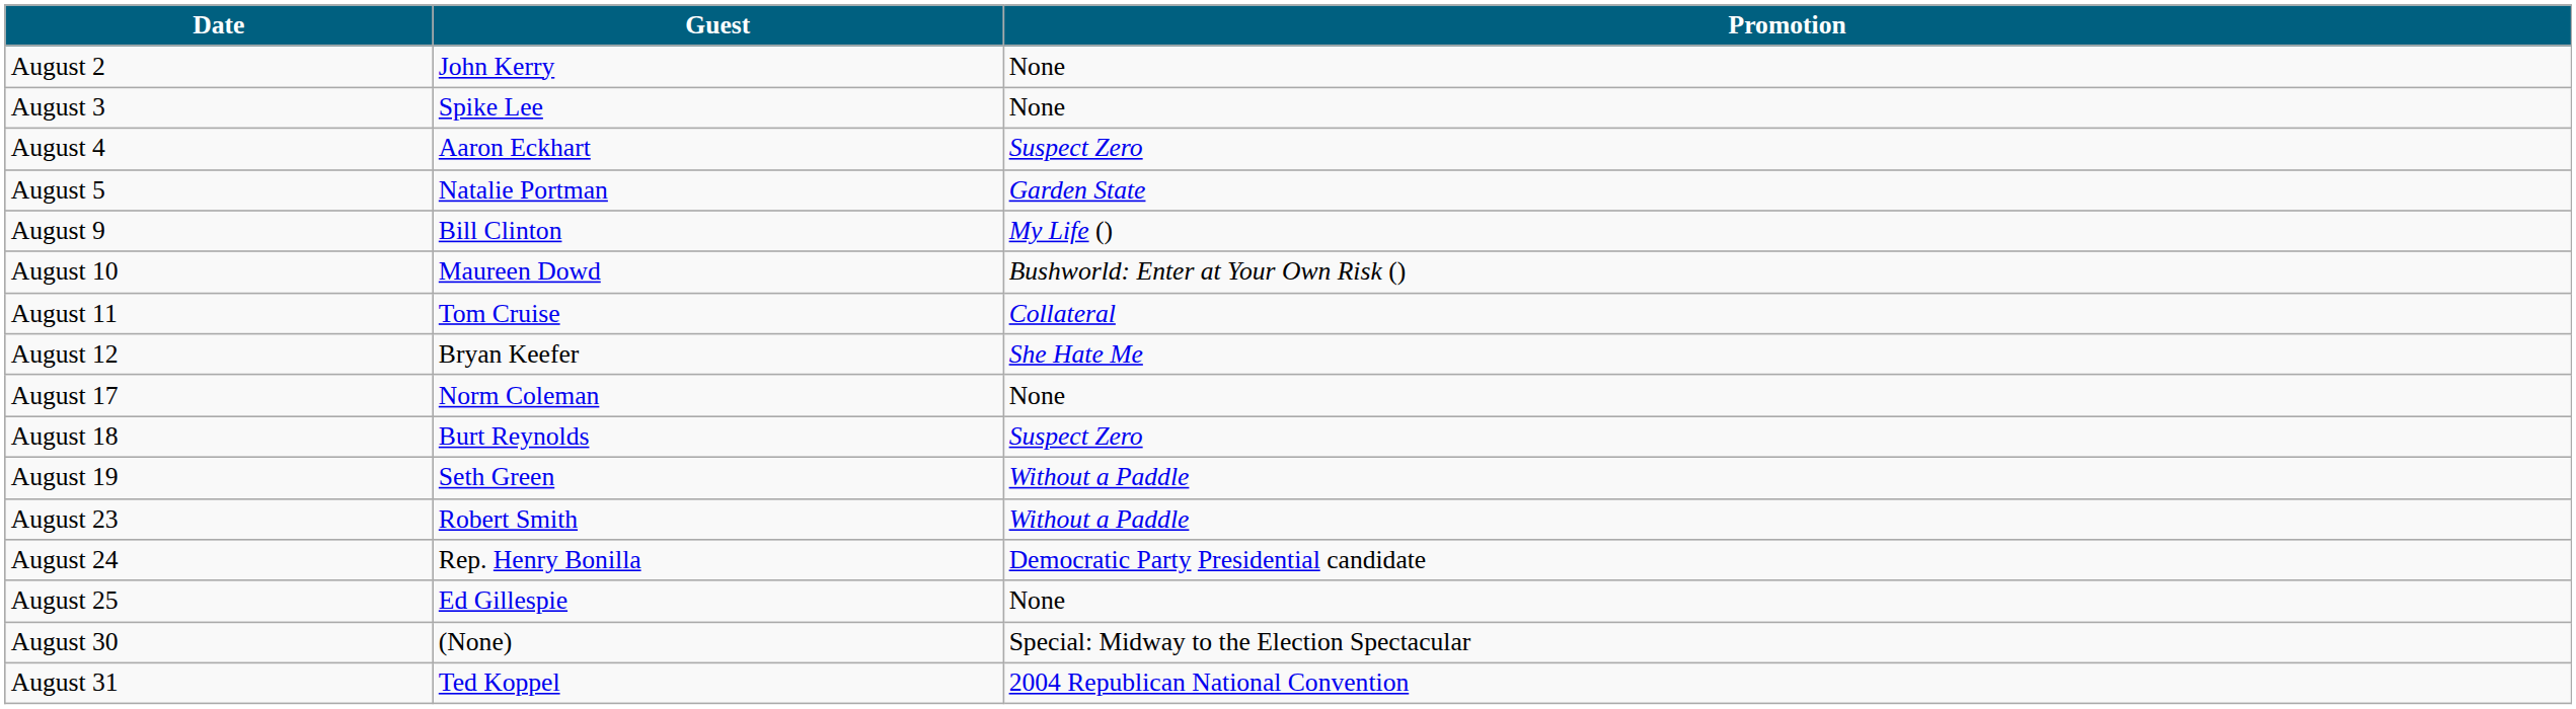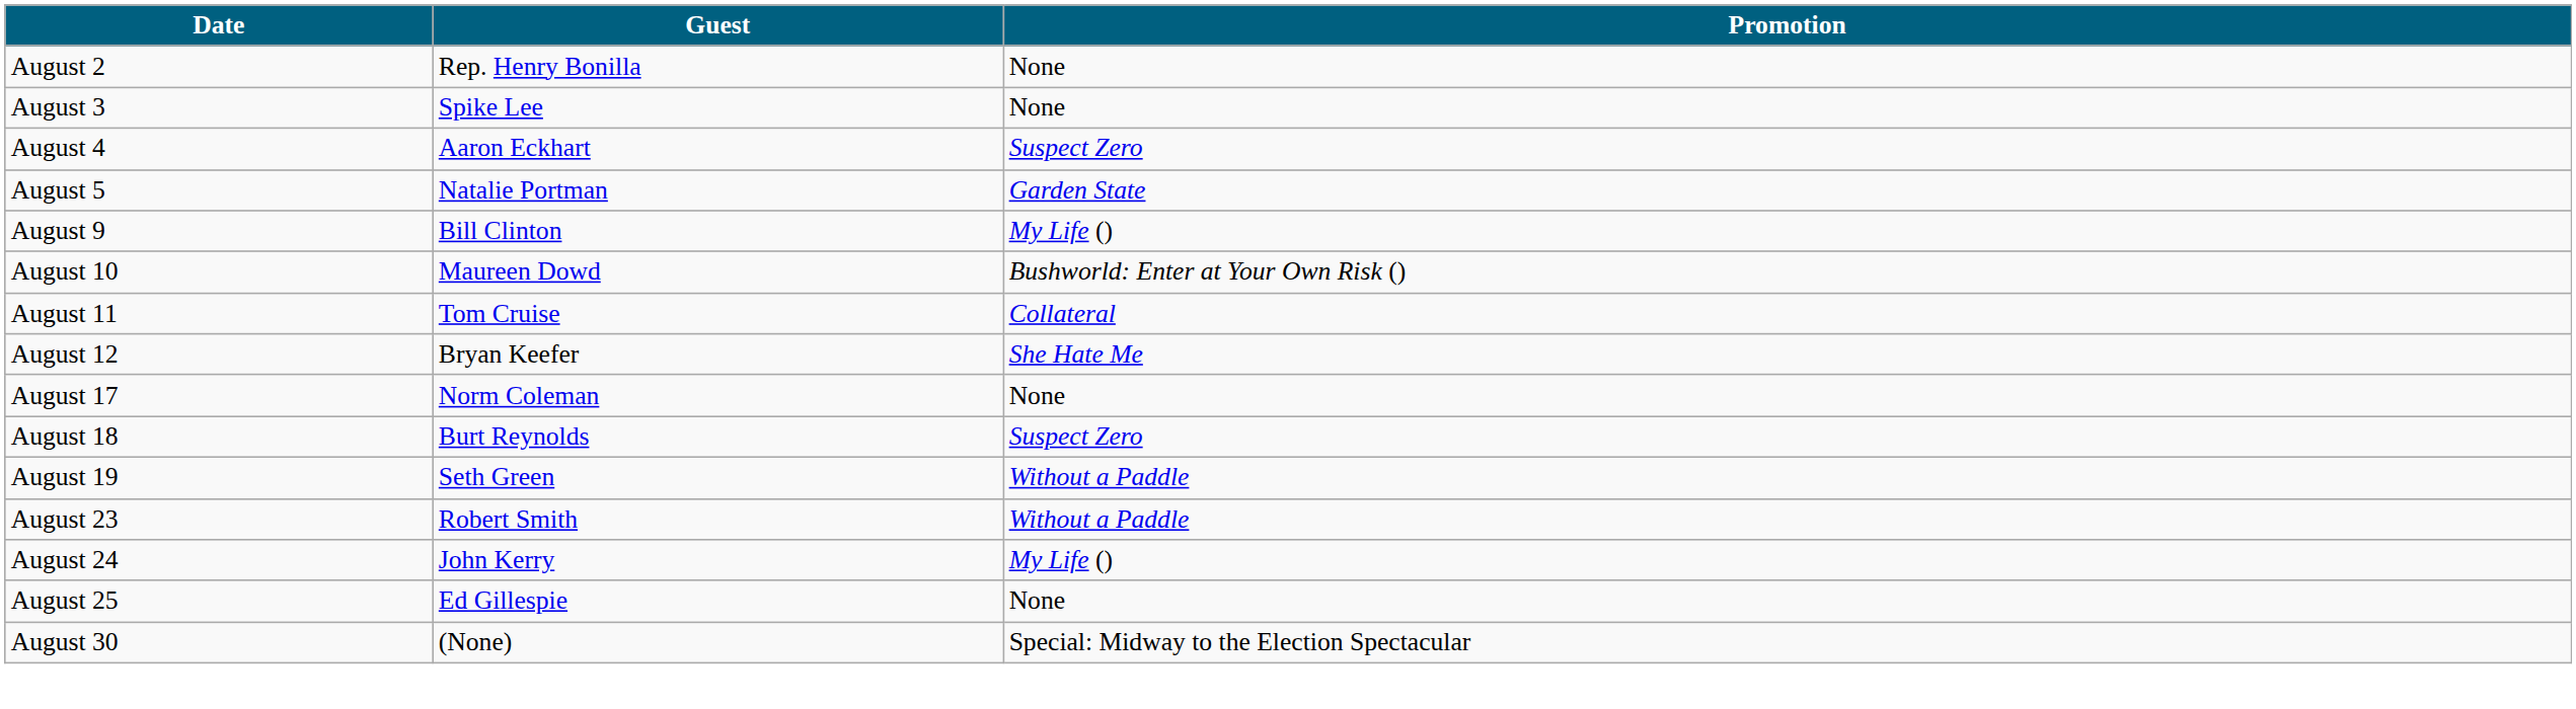 <table class="wikitable" width="100%">
 <tr bgcolor="#CCCCCC">
 <th width="15%" style="background:#006080; color:#FFFFFF">Date</th>
 <th width="20%" style="background:#006080; color:#FFFFFF">Guest</th>
 <th width="55%" style="background:#006080; color:#FFFFFF">Promotion</th>
 </tr>
 <tr>
 <td>August 2</td>
-<td><a href='#'>John Kerry</a></td>
+<td>Rep. <a href='#'>Henry Bonilla</a></td>
 <td>None</td>
 </tr>
 <tr>
 <td>August 3</td>
 <td><a href='#'>Spike Lee</a></td>
 <td>None</td>
 </tr>
 <tr>
 <td>August 4</td>
 <td><a href='#'>Aaron Eckhart</a></td>
 <td><em><a href='#'>Suspect Zero</a></em></td>
 </tr>
 <tr>
 <td>August 5</td>
 <td><a href='#'>Natalie Portman</a></td>
 <td><em><a href='#'>Garden State</a></em></td>
 </tr>
 <tr>
 <td>August 9</td>
 <td><a href='#'>Bill Clinton</a></td>
 <td><em><a href='#'>My Life</a></em> ()</td>
 </tr>
 <tr>
 <td>August 10</td>
 <td><a href='#'>Maureen Dowd</a></td>
 <td><em>Bushworld: Enter at Your Own Risk</em> ()</td>
 </tr>
 <tr>
 <td>August 11</td>
 <td><a href='#'>Tom Cruise</a></td>
 <td><em><a href='#'>Collateral</a></em></td>
 </tr>
 <tr>
 <td>August 12</td>
 <td>Bryan Keefer</td>
 <td><em><a href='#'>She Hate Me</a></em></td>
 </tr>
 <tr>
 <td>August 17</td>
 <td><a href='#'>Norm Coleman</a></td>
 <td>None</td>
 </tr>
 <tr>
 <td>August 18</td>
 <td><a href='#'>Burt Reynolds</a></td>
 <td><em><a href='#'>Suspect Zero</a></em></td>
 </tr>
 <tr>
 <td>August 19</td>
 <td><a href='#'>Seth Green</a></td>
 <td><em><a href='#'>Without a Paddle</a></em></td>
 </tr>
 <tr>
 <td>August 23</td>
 <td><a href='#'>Robert Smith</a></td>
 <td><em><a href='#'>Without a Paddle</a></em></td>
 </tr>
 <tr>
 <td>August 24</td>
-<td>Rep. <a href='#'>Henry Bonilla</a></td>
-<td><a href='#'>Democratic Party</a> <a href='#'>Presidential</a> candidate</td>
+<td><a href='#'>John Kerry</a></td>
+<td><em><a href='#'>My Life</a></em> ()</td>
 </tr>
 <tr>
 <td>August 25</td>
 <td><a href='#'>Ed Gillespie</a></td>
 <td>None</td>
 </tr>
 <tr>
 <td>August 30</td>
 <td>(None)</td>
 <td>Special: Midway to the Election Spectacular</td>
 </tr>
-<tr>
-<td>August 31</td>
-<td><a href='#'>Ted Koppel</a></td>
-<td><a href='#'>2004 Republican National Convention</a></td>
-</tr>
 </table>
